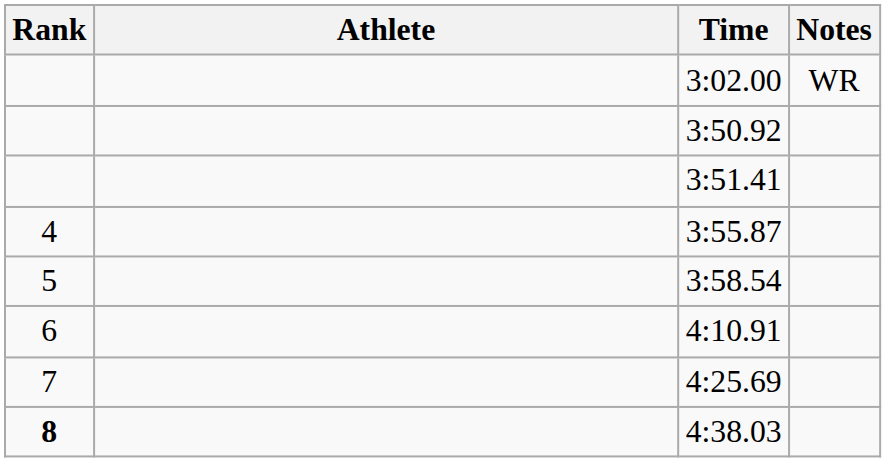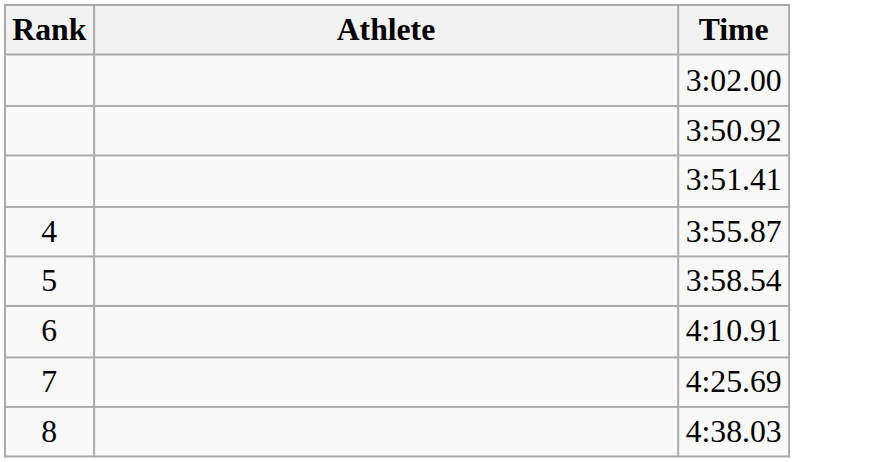 <table class="wikitable" style="text-align:center">
 <tr>
 <th>Rank</th>
 <th Style="width:18em">Athlete</th>
 <th>Time</th>
-<th>Notes</th>
 </tr>
 <tr>
 <td></td>
 <td style="text-align:left"></td>
 <td>3:02.00</td>
-<td>WR</td>
 </tr>
 <tr>
 <td></td>
 <td style="text-align:left"></td>
 <td>3:50.92</td>
-<td></td>
 </tr>
 <tr>
 <td></td>
 <td style="text-align:left"></td>
 <td>3:51.41</td>
-<td></td>
 </tr>
 <tr>
 <td>4</td>
 <td style="text-align:left"></td>
 <td>3:55.87</td>
-<td></td>
 </tr>
 <tr>
 <td>5</td>
 <td style="text-align:left"></td>
 <td>3:58.54</td>
-<td></td>
 </tr>
 <tr>
 <td>6</td>
 <td style="text-align:left"></td>
 <td>4:10.91</td>
-<td></td>
 </tr>
 <tr>
 <td>7</td>
 <td style="text-align:left"></td>
 <td>4:25.69</td>
-<td></td>
 </tr>
 <tr>
-<td><strong>8</strong></td>
+<td>8</td>
 <td style="text-align:left"></td>
 <td>4:38.03</td>
-<td></td>
 </tr>
 </table>
